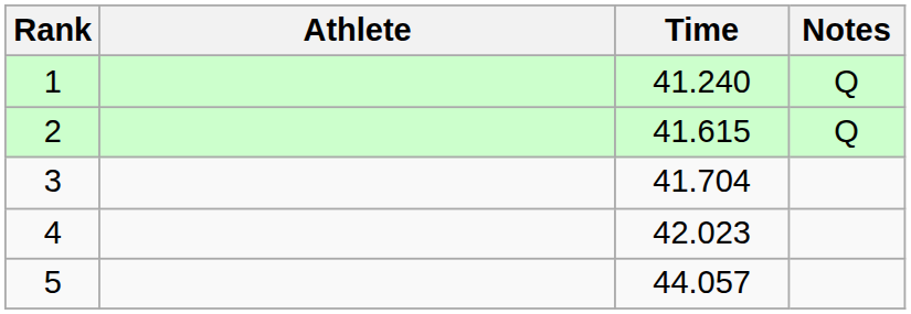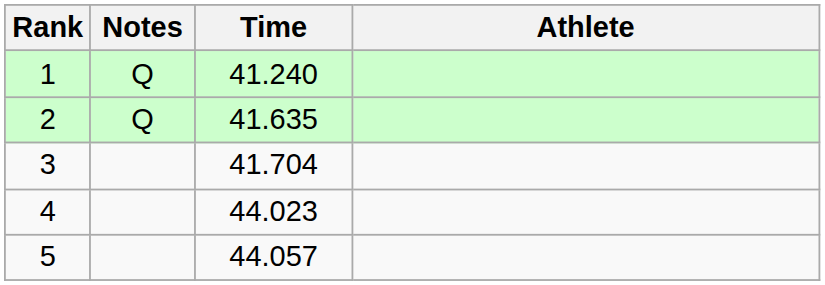 <table class=wikitable style="text-align:center">
 <tr>
 <th width=40>Rank</th>
+<th width=50>Notes</th>
+<th width=80>Time</th>
 <th width=250>Athlete</th>
-<th width=80>Time</th>
-<th width=50>Notes</th>
 </tr>
 <tr bgcolor=ccffcc>
 <td>1</td>
+<td>Q</td>
+<td>41.240</td>
 <td align=left></td>
-<td>41.240</td>
-<td>Q</td>
 </tr>
 <tr bgcolor=ccffcc>
 <td>2</td>
+<td>Q</td>
+<td>41.635</td>
 <td align=left></td>
-<td>41.615</td>
-<td>Q</td>
 </tr>
 <tr>
 <td>3</td>
+<td></td>
+<td>41.704</td>
 <td align=left></td>
-<td>41.704</td>
-<td></td>
 </tr>
 <tr>
 <td>4</td>
+<td></td>
+<td>44.023</td>
 <td align=left></td>
-<td>42.023</td>
-<td></td>
 </tr>
 <tr>
 <td>5</td>
+<td></td>
+<td>44.057</td>
 <td align=left></td>
-<td>44.057</td>
-<td></td>
 </tr>
 </table>
